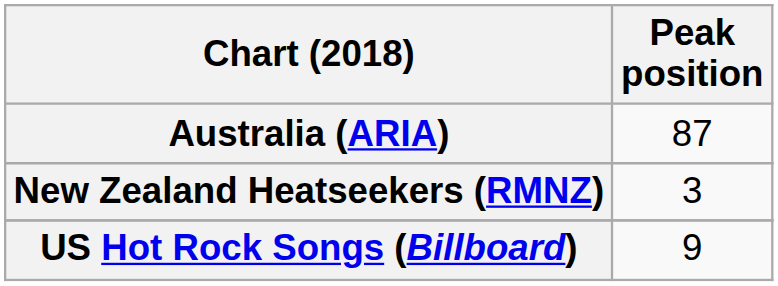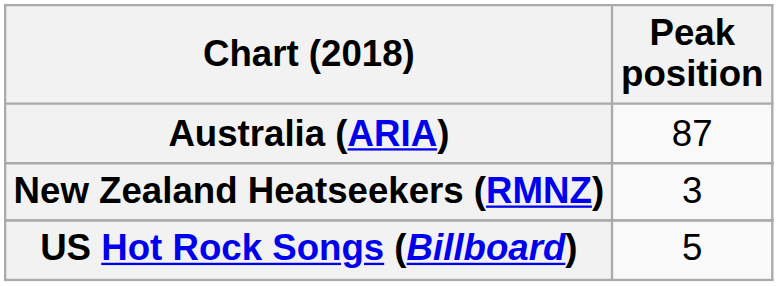 <table class="wikitable sortable plainrowheaders" style="text-align:center">
 <tr>
 <th scope="col">Chart (2018)</th>
 <th scope="col">Peak<br>position</th>
 </tr>
 <tr>
 <th scope="row">Australia (<a href='#'>ARIA</a>)</th>
 <td>87</td>
 </tr>
 <tr>
 </tr>
 <tr>
 </tr>
 <tr>
 <th scope="row">New Zealand Heatseekers (<a href='#'>RMNZ</a>)</th>
 <td>3</td>
 </tr>
 <tr>
 </tr>
 <tr>
 <th scope="row">US <a href='#'>Hot Rock Songs</a> (<em><a href='#'>Billboard</a></em>)</th>
-<td>9</td>
+<td>5</td>
 </tr>
 </table>
